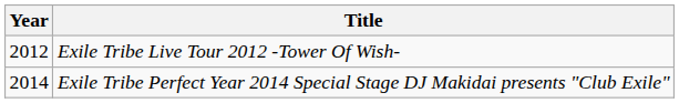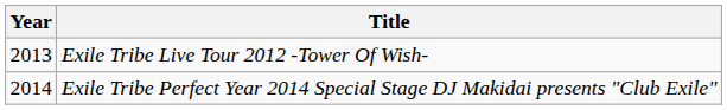 <table class="wikitable">
 <tr>
 <th>Year</th>
 <th>Title</th>
 </tr>
 <tr>
-<td>2012</td>
+<td>2013</td>
 <td><em>Exile Tribe Live Tour 2012 -Tower Of Wish-</em></td>
 </tr>
 <tr>
 <td>2014</td>
 <td><em>Exile Tribe Perfect Year 2014 Special Stage DJ Makidai presents "Club Exile"</em></td>
 </tr>
 </table>
